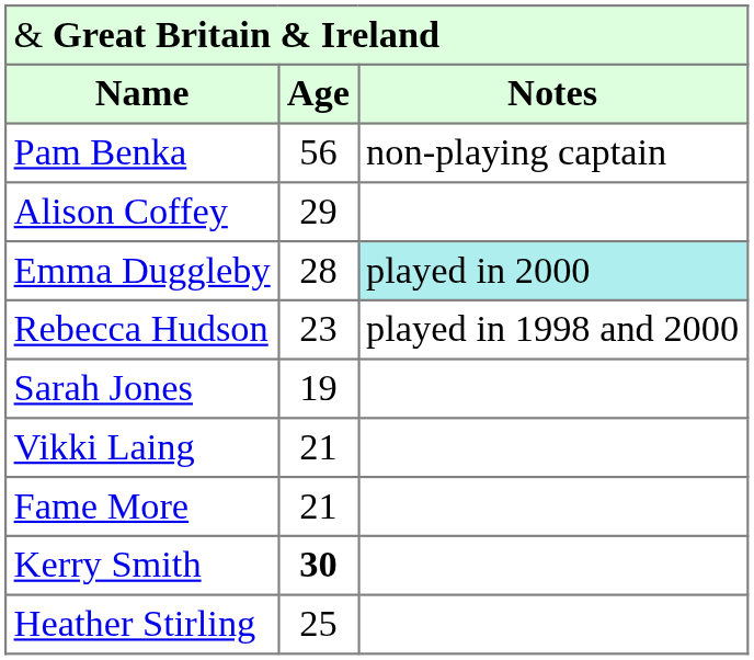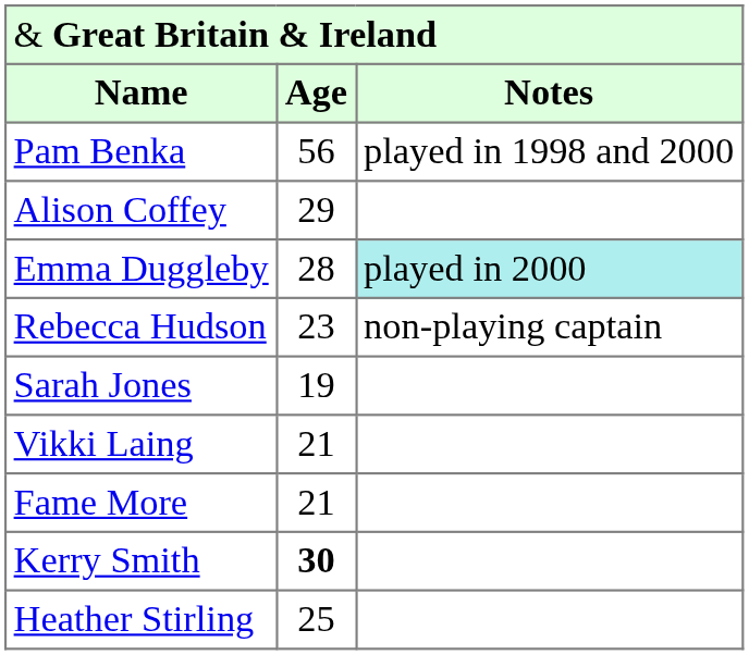 <table border="1" cellpadding="3" style="border-collapse: collapse;">
 <tr style="background:#ddffdd;">
 <td colspan=5> &  <strong>Great Britain & Ireland</strong></td>
 </tr>
 <tr style="background:#ddffdd;">
 <th>Name</th>
 <th>Age</th>
 <th>Notes</th>
 </tr>
 <tr>
 <td> <a href='#'>Pam Benka</a></td>
 <td align=center>56</td>
-<td>non-playing captain</td>
+<td>played in 1998 and 2000</td>
 </tr>
 <tr>
 <td> <a href='#'>Alison Coffey</a></td>
 <td align=center>29</td>
 <td></td>
 </tr>
 <tr>
 <td> <a href='#'>Emma Duggleby</a></td>
 <td align=center>28</td>
 <td style="background: paleturquoise;">played in 2000</td>
 </tr>
 <tr>
 <td> <a href='#'>Rebecca Hudson</a></td>
 <td align=center>23</td>
-<td>played in 1998 and 2000</td>
+<td>non-playing captain</td>
 </tr>
 <tr>
 <td> <a href='#'>Sarah Jones</a></td>
 <td align=center>19</td>
 <td></td>
 </tr>
 <tr>
 <td> <a href='#'>Vikki Laing</a></td>
 <td align=center>21</td>
 <td></td>
 </tr>
 <tr>
 <td> <a href='#'>Fame More</a></td>
 <td align=center>21</td>
 <td></td>
 </tr>
 <tr>
 <td> <a href='#'>Kerry Smith</a></td>
 <td align=center><strong>30</strong></td>
 <td></td>
 </tr>
 <tr>
 <td> <a href='#'>Heather Stirling</a></td>
 <td align=center>25</td>
 <td></td>
 </tr>
 </table>
